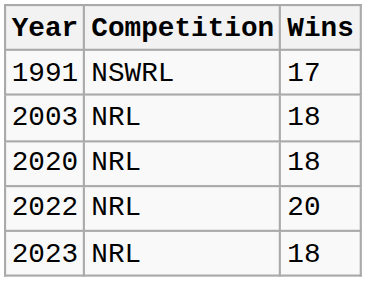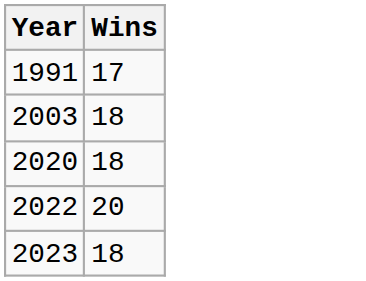 <table class="wikitable">
 <tr>
 <th>Year</th>
-<th>Competition</th>
 <th>Wins</th>
 </tr>
 <tr>
 <td>1991</td>
-<td>NSWRL</td>
 <td>17</td>
 </tr>
 <tr>
 <td>2003</td>
-<td>NRL</td>
 <td>18</td>
 </tr>
 <tr>
 <td>2020</td>
-<td>NRL</td>
 <td>18</td>
 </tr>
 <tr>
 <td>2022</td>
-<td>NRL</td>
 <td>20</td>
 </tr>
 <tr>
 <td>2023</td>
-<td>NRL</td>
 <td>18</td>
 </tr>
 </table>
